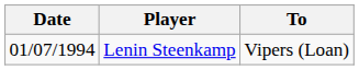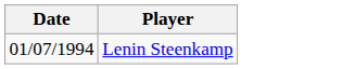 <table class="wikitable">
 <tr>
 <th>Date</th>
 <th>Player</th>
-<th>To</th>
 </tr>
 <tr>
 <td>01/07/1994</td>
 <td><a href='#'>Lenin Steenkamp</a></td>
-<td>Vipers (Loan)</td>
 </tr>
 </table>
